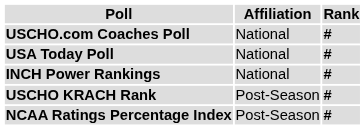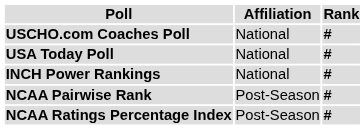 <table>
 <tr align="center" bgcolor="#dddddd">
 <th>Poll</th>
 <th>Affiliation</th>
 <th>Rank</th>
 </tr>
 <tr align="left" bgcolor="#dddddd">
 <td><strong>USCHO.com Coaches Poll</strong></td>
 <td>National</td>
 <td><strong>#</strong></td>
 </tr>
 <tr align="left" bgcolor="#dddddd">
 <td><strong>USA Today Poll</strong></td>
 <td>National</td>
 <td><strong>#</strong></td>
 </tr>
 <tr align="left" bgcolor="#dddddd">
 <td><strong>INCH Power Rankings</strong></td>
 <td>National</td>
 <td><strong>#</strong></td>
 </tr>
 <tr align="left" bgcolor="#dddddd">
-<td><strong>USCHO KRACH Rank</strong></td>
+<td><strong>NCAA Pairwise Rank</strong></td>
 <td>Post-Season</td>
 <td><strong>#</strong></td>
 </tr>
 <tr align="left" bgcolor="#dddddd">
 <td><strong>NCAA Ratings Percentage Index</strong></td>
 <td>Post-Season</td>
 <td><strong>#</strong></td>
 </tr>
 <tr>
 </tr>
 </table>
